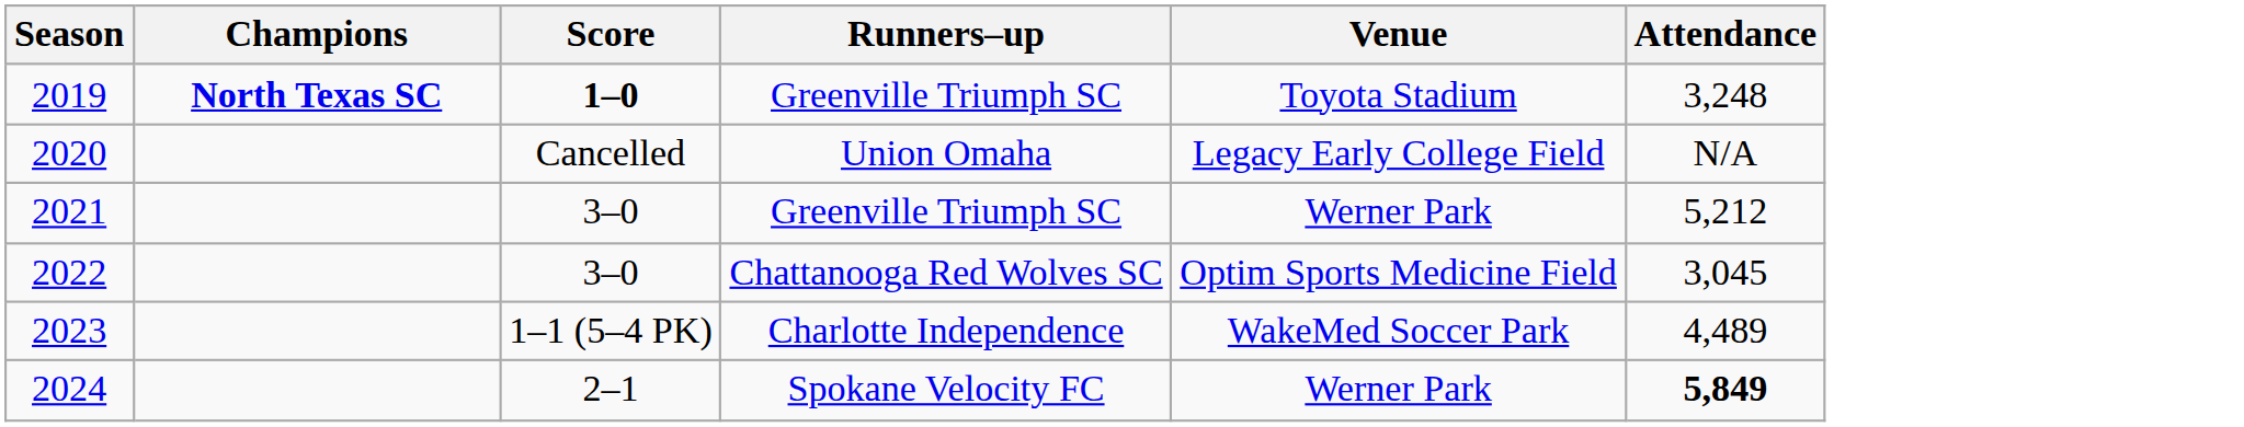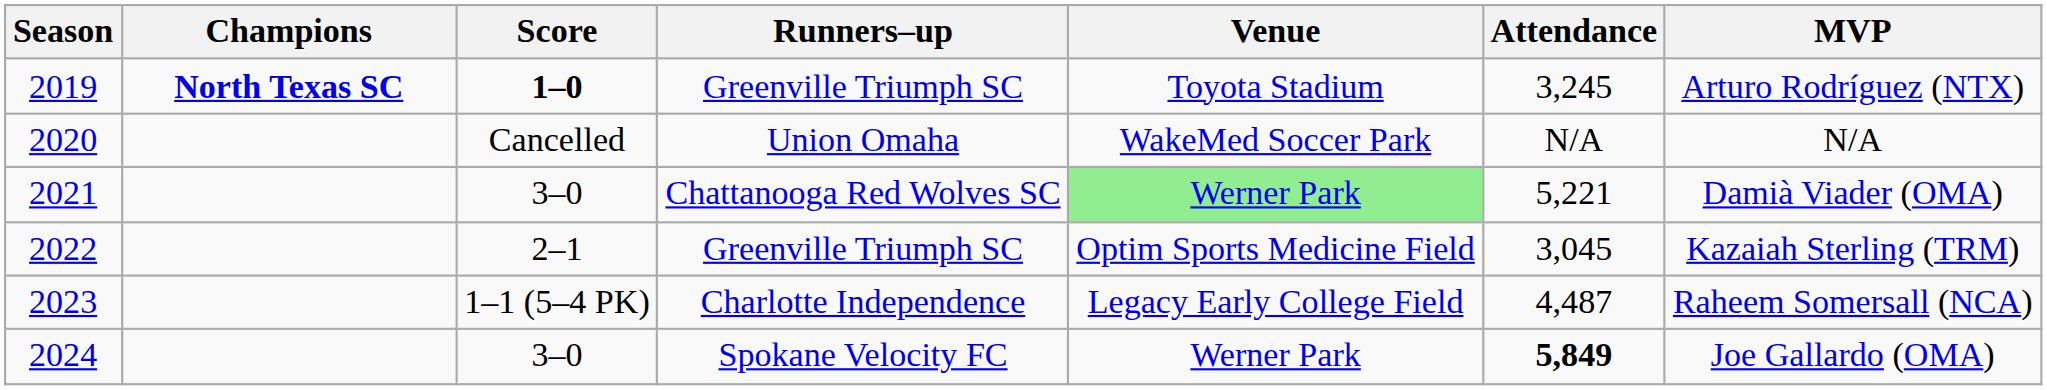 <table class="wikitable" style="text-align:center;">
 <tr>
 <th>Season</th>
 <th style="width:150px;">Champions</th>
 <th>Score</th>
 <th>Runners–up</th>
 <th>Venue</th>
 <th>Attendance</th>
+<th>MVP</th>
 </tr>
 <tr>
 <td><a href='#'>2019</a></td>
 <td><strong><a href='#'>North Texas SC</a></strong></td>
 <td><strong>1–0</strong></td>
 <td><a href='#'>Greenville Triumph SC</a></td>
 <td><a href='#'>Toyota Stadium</a></td>
-<td>3,248</td>
+<td>3,245</td>
+<td><a href='#'>Arturo Rodríguez</a> (<a href='#'>NTX</a>)</td>
 </tr>
 <tr>
 <td><a href='#'>2020</a></td>
 <td></td>
 <td>Cancelled</td>
 <td><a href='#'>Union Omaha</a></td>
-<td><a href='#'>Legacy Early College Field</a></td>
+<td><a href='#'>WakeMed Soccer Park</a></td>
+<td>N/A</td>
 <td>N/A</td>
 </tr>
 <tr>
 <td><a href='#'>2021</a></td>
 <td></td>
 <td>3–0</td>
-<td><a href='#'>Greenville Triumph SC</a></td>
-<td><a href='#'>Werner Park</a></td>
-<td>5,212</td>
+<td><a href='#'>Chattanooga Red Wolves SC</a></td>
+<td style="background: lightgreen;"><a href='#'>Werner Park</a></td>
+<td>5,221</td>
+<td><a href='#'>Damià Viader</a> (<a href='#'>OMA</a>)</td>
 </tr>
 <tr>
 <td><a href='#'>2022</a></td>
 <td></td>
-<td>3–0</td>
-<td><a href='#'>Chattanooga Red Wolves SC</a></td>
+<td>2–1</td>
+<td><a href='#'>Greenville Triumph SC</a></td>
 <td><a href='#'>Optim Sports Medicine Field</a></td>
 <td>3,045</td>
+<td><a href='#'>Kazaiah Sterling</a> (<a href='#'>TRM</a>)</td>
 </tr>
 <tr>
 <td><a href='#'>2023</a></td>
 <td></td>
 <td>1–1 (5–4 PK)</td>
 <td><a href='#'>Charlotte Independence</a></td>
-<td><a href='#'>WakeMed Soccer Park</a></td>
-<td>4,489</td>
+<td><a href='#'>Legacy Early College Field</a></td>
+<td>4,487</td>
+<td><a href='#'>Raheem Somersall</a> (<a href='#'>NCA</a>)</td>
 </tr>
 <tr>
 <td><a href='#'>2024</a></td>
 <td></td>
-<td>2–1</td>
+<td>3–0</td>
 <td><a href='#'>Spokane Velocity FC</a></td>
 <td><a href='#'>Werner Park</a></td>
 <td><strong>5,849</strong></td>
+<td><a href='#'>Joe Gallardo</a> (<a href='#'>OMA</a>)</td>
 </tr>
 </table>
